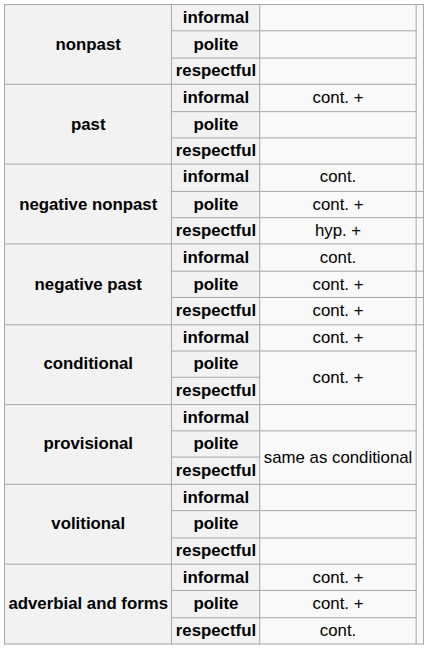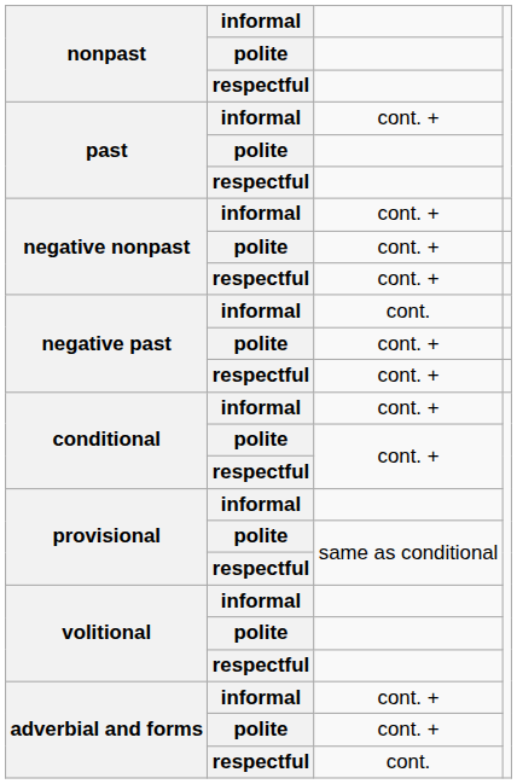 <table class="wikitable" style="float:none; text-align:center;">
 <tr>
 <th rowspan="3">nonpast</th>
 <th>informal</th>
 <td></td>
 </tr>
 <tr>
 <th>polite</th>
 <td></td>
 </tr>
 <tr>
 <th>respectful</th>
 <td></td>
 </tr>
 <tr>
 <th rowspan="3">past</th>
 <th>informal</th>
 <td>cont. + </td>
 </tr>
 <tr>
 <th>polite</th>
 <td></td>
 </tr>
 <tr>
 <th>respectful</th>
 <td></td>
 </tr>
 <tr>
 <th rowspan="3">negative nonpast</th>
 <th>informal</th>
-<td>cont.</td>
+<td>cont. + </td>
 <td></td>
 </tr>
 <tr>
 <th>polite</th>
 <td>cont. + </td>
 <td></td>
 </tr>
 <tr>
 <th>respectful</th>
-<td>hyp. + </td>
+<td>cont. + </td>
 <td></td>
 </tr>
 <tr>
 <th rowspan="3">negative past</th>
 <th>informal</th>
 <td>cont.</td>
 <td></td>
 </tr>
 <tr>
 <th>polite</th>
 <td>cont. + </td>
 <td></td>
 </tr>
 <tr>
 <th>respectful</th>
 <td>cont. + </td>
 <td></td>
 </tr>
 <tr>
 <th rowspan="3">conditional</th>
 <th>informal</th>
 <td>cont. + </td>
 </tr>
 <tr>
 <th>polite</th>
 <td rowspan="2">cont. + </td>
 </tr>
 <tr>
 <th>respectful</th>
 </tr>
 <tr>
 <th rowspan="3">provisional</th>
 <th>informal</th>
 <td></td>
 </tr>
 <tr>
 <th>polite</th>
 <td rowspan="2">same as conditional</td>
 </tr>
 <tr>
 <th>respectful</th>
 </tr>
 <tr>
 <th rowspan="3">volitional</th>
 <th>informal</th>
 <td></td>
 </tr>
 <tr>
 <th>polite</th>
 <td></td>
 </tr>
 <tr>
 <th>respectful</th>
 <td></td>
 </tr>
 <tr>
 <th rowspan="3">adverbial and  forms</th>
 <th>informal</th>
 <td>cont. + </td>
 </tr>
 <tr>
 <th>polite</th>
 <td>cont. + </td>
 </tr>
 <tr>
 <th>respectful</th>
 <td>cont.</td>
 </tr>
 </table>
